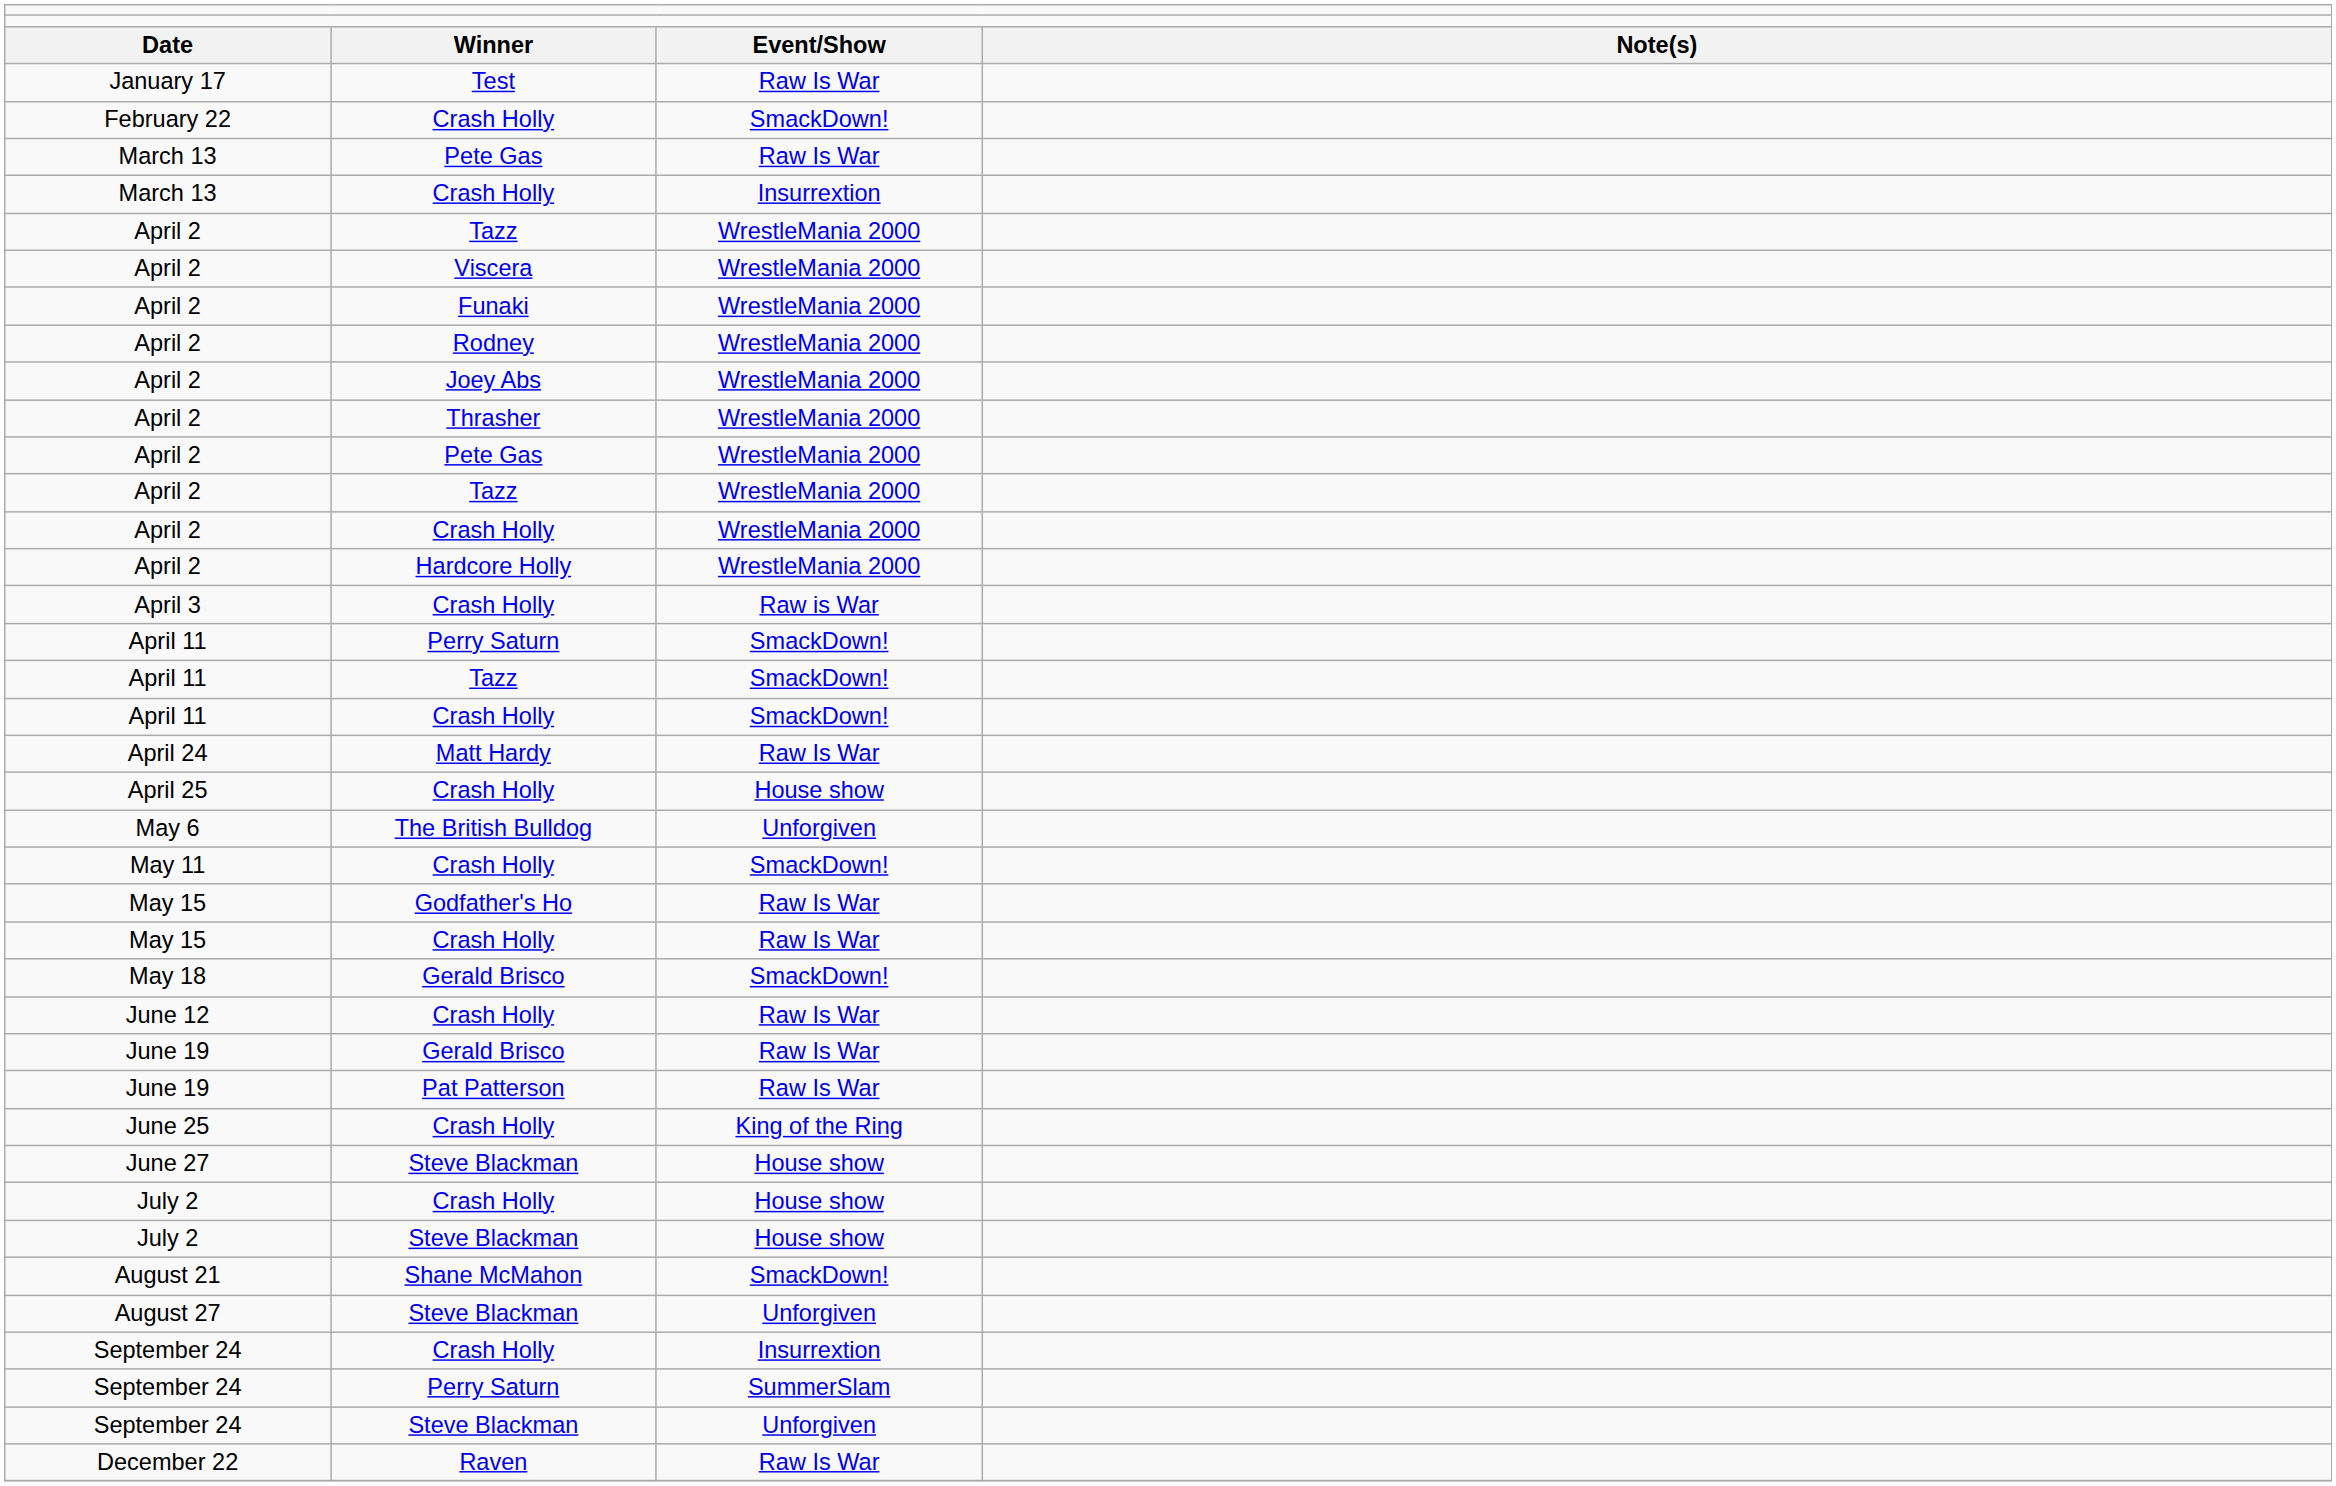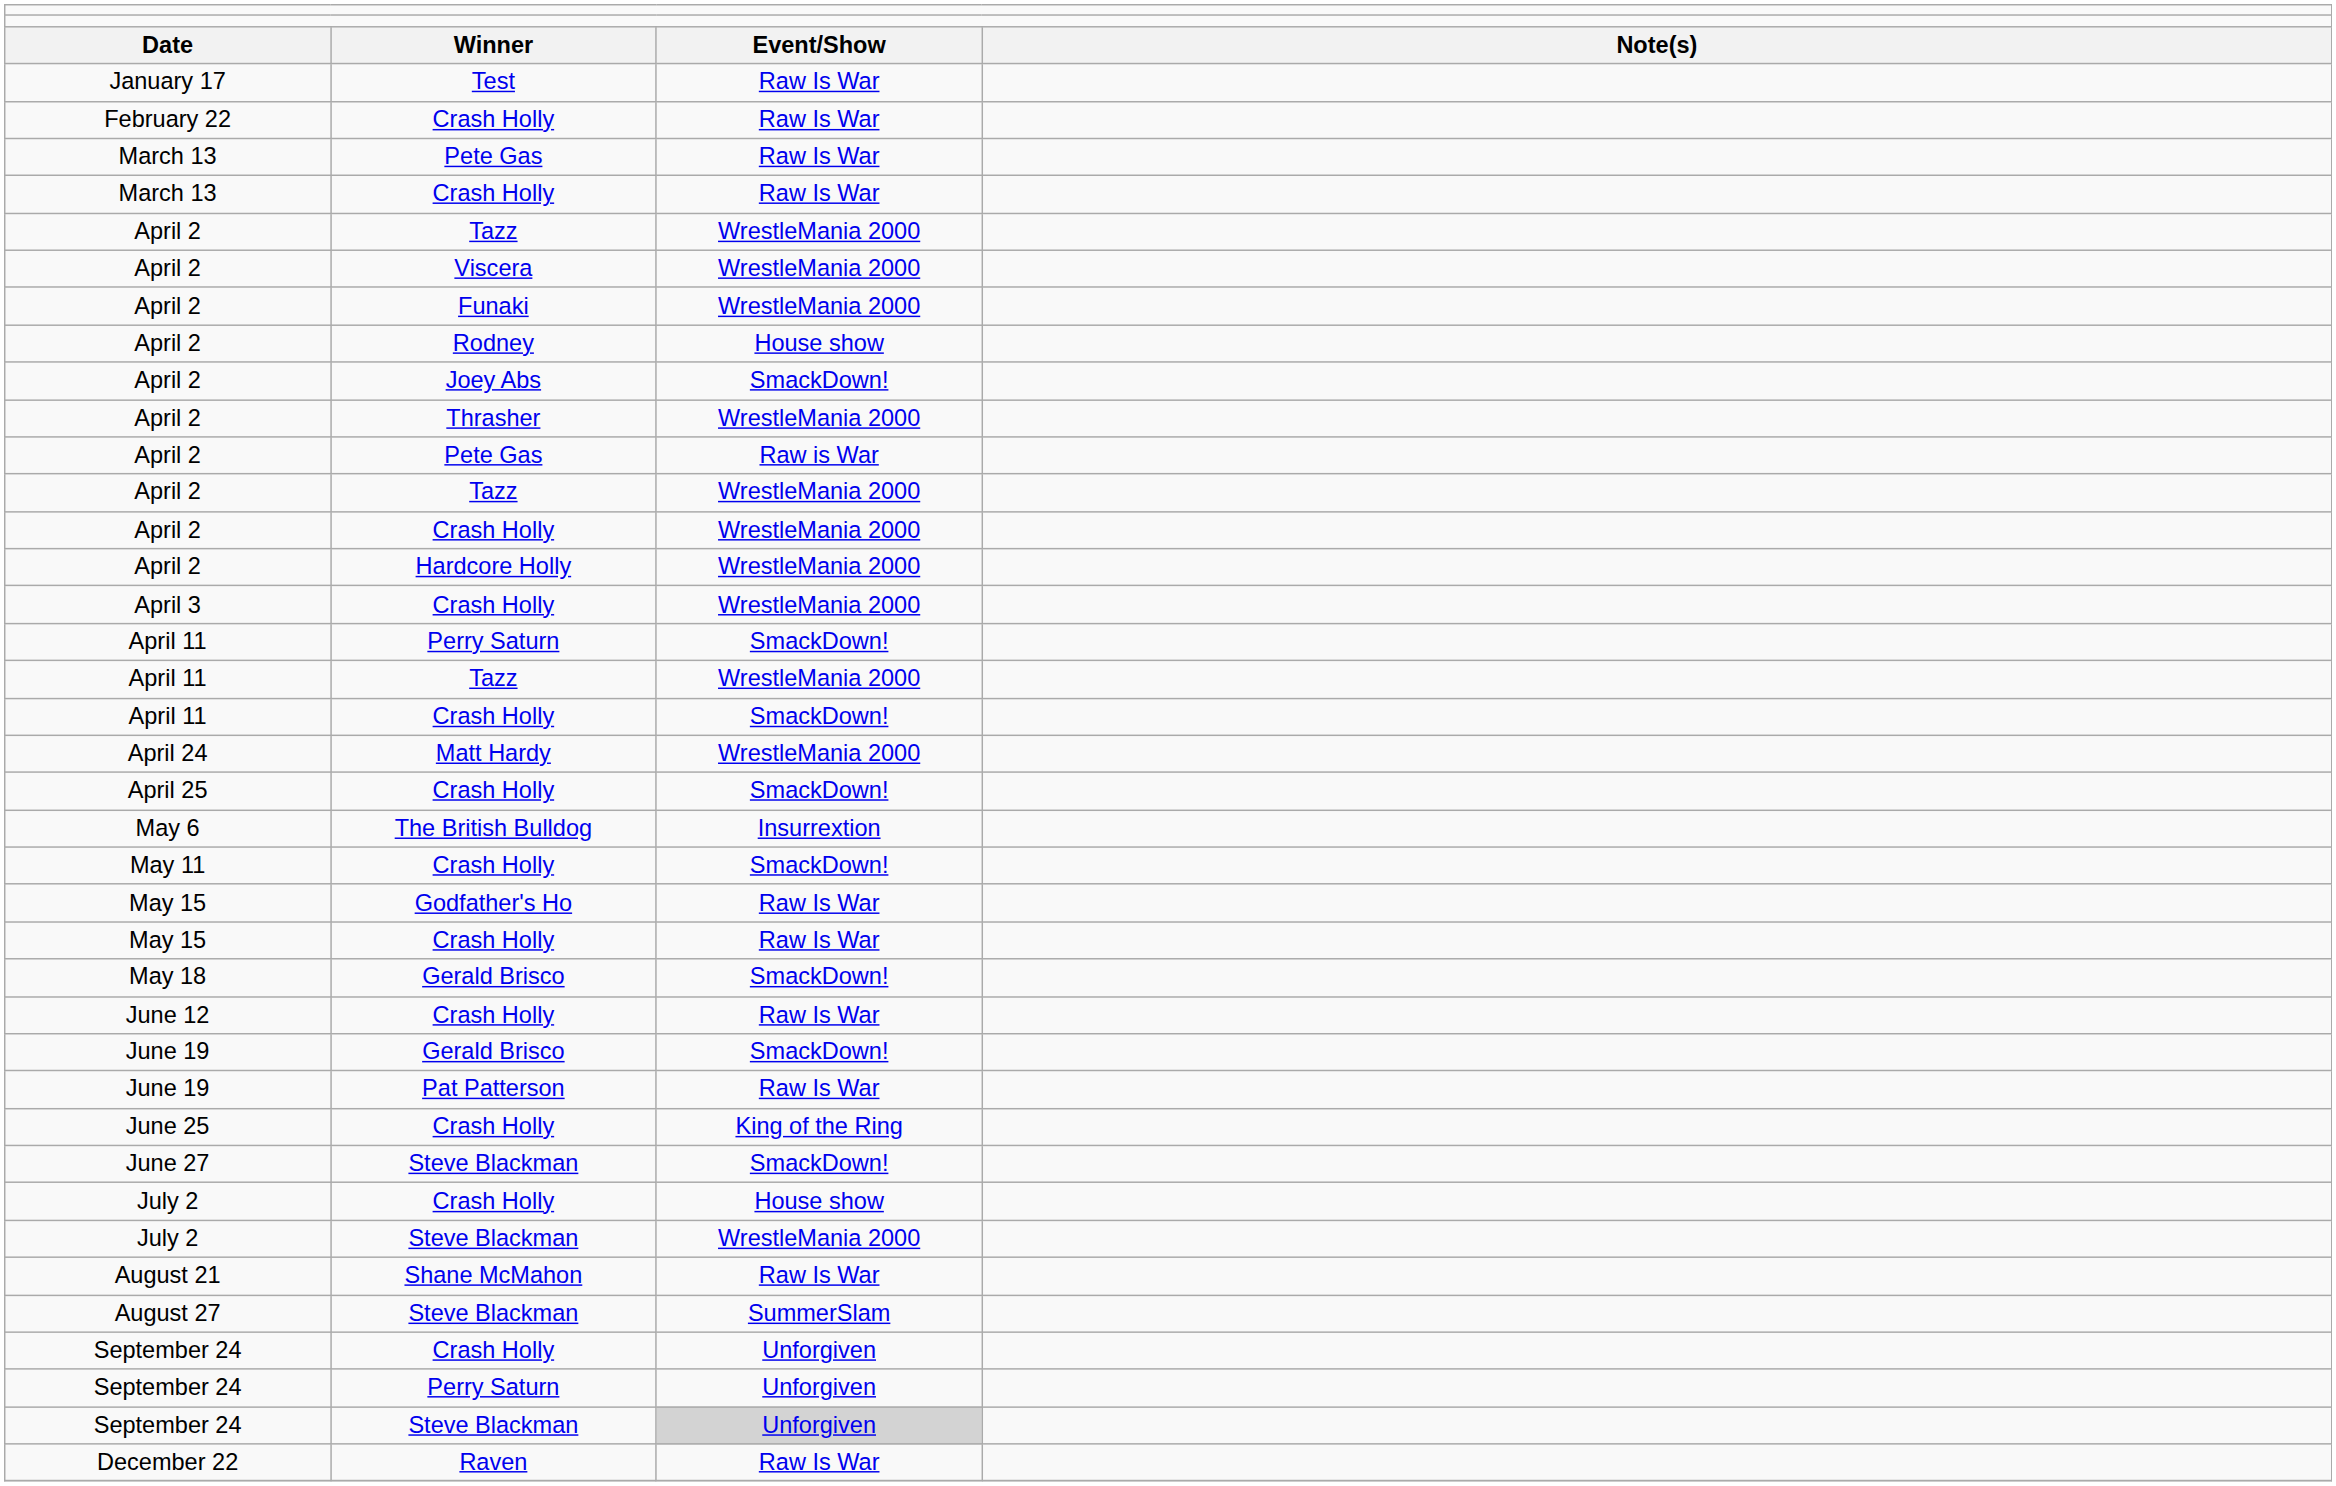 <table class="wikitable" style="text-align:center; width:100%;">
 <tr>
 <td colspan="5"></td>
 </tr>
 <tr>
 <td colspan="5"><strong></strong></td>
 </tr>
 <tr>
 <th width=14%>Date</th>
 <th width=14%>Winner</th>
 <th width=14%>Event/Show</th>
 <th width=58%>Note(s)</th>
 </tr>
 <tr>
 <td>January 17</td>
 <td><a href='#'>Test</a></td>
 <td><a href='#'>Raw Is War</a></td>
 <td align=left></td>
 </tr>
 <tr>
 <td>February 22</td>
 <td><a href='#'>Crash Holly</a></td>
-<td><a href='#'>SmackDown!</a></td>
+<td><a href='#'>Raw Is War</a></td>
 <td align=left></td>
 </tr>
 <tr>
 <td>March 13</td>
 <td><a href='#'>Pete Gas</a></td>
 <td><a href='#'>Raw Is War</a></td>
 <td align=left></td>
 </tr>
 <tr>
 <td>March 13</td>
 <td><a href='#'>Crash Holly</a></td>
-<td><a href='#'>Insurrextion</a></td>
+<td><a href='#'>Raw Is War</a></td>
 <td align=left></td>
 </tr>
 <tr>
 <td>April 2</td>
 <td><a href='#'>Tazz</a></td>
 <td><a href='#'>WrestleMania 2000</a></td>
 <td align=left></td>
 </tr>
 <tr>
 <td>April 2</td>
 <td><a href='#'>Viscera</a></td>
 <td><a href='#'>WrestleMania 2000</a></td>
 <td align=left></td>
 </tr>
 <tr>
 <td>April 2</td>
 <td><a href='#'>Funaki</a></td>
 <td><a href='#'>WrestleMania 2000</a></td>
 <td align=left></td>
 </tr>
 <tr>
 <td>April 2</td>
 <td><a href='#'>Rodney</a></td>
-<td><a href='#'>WrestleMania 2000</a></td>
+<td><a href='#'>House show</a></td>
 <td align=left></td>
 </tr>
 <tr>
 <td>April 2</td>
 <td><a href='#'>Joey Abs</a></td>
-<td><a href='#'>WrestleMania 2000</a></td>
+<td><a href='#'>SmackDown!</a></td>
 <td align=left></td>
 </tr>
 <tr>
 <td>April 2</td>
 <td><a href='#'>Thrasher</a></td>
 <td><a href='#'>WrestleMania 2000</a></td>
 <td align=left></td>
 </tr>
 <tr>
 <td>April 2</td>
 <td><a href='#'>Pete Gas</a></td>
-<td><a href='#'>WrestleMania 2000</a></td>
+<td><a href='#'>Raw is War</a></td>
 <td align=left></td>
 </tr>
 <tr>
 <td>April 2</td>
 <td><a href='#'>Tazz</a></td>
 <td><a href='#'>WrestleMania 2000</a></td>
 <td align=left></td>
 </tr>
 <tr>
 <td>April 2</td>
 <td><a href='#'>Crash Holly</a></td>
 <td><a href='#'>WrestleMania 2000</a></td>
 <td align=left></td>
 </tr>
 <tr>
 <td>April 2</td>
 <td><a href='#'>Hardcore Holly</a></td>
 <td><a href='#'>WrestleMania 2000</a></td>
 <td align=left></td>
 </tr>
 <tr>
 <td>April 3</td>
 <td><a href='#'>Crash Holly</a></td>
-<td><a href='#'>Raw is War</a></td>
+<td><a href='#'>WrestleMania 2000</a></td>
 <td align=left></td>
 </tr>
 <tr>
 <td>April 11</td>
 <td><a href='#'>Perry Saturn</a></td>
 <td><a href='#'>SmackDown!</a></td>
 <td align=left></td>
 </tr>
 <tr>
 <td>April 11</td>
 <td><a href='#'>Tazz</a></td>
-<td><a href='#'>SmackDown!</a></td>
+<td><a href='#'>WrestleMania 2000</a></td>
 <td align=left></td>
 </tr>
 <tr>
 <td>April 11</td>
 <td><a href='#'>Crash Holly</a></td>
 <td><a href='#'>SmackDown!</a></td>
 <td align=left></td>
 </tr>
 <tr>
 <td>April 24</td>
 <td><a href='#'>Matt Hardy</a></td>
-<td><a href='#'>Raw Is War</a></td>
+<td><a href='#'>WrestleMania 2000</a></td>
 <td align=left></td>
 </tr>
 <tr>
 <td>April 25</td>
 <td><a href='#'>Crash Holly</a></td>
-<td><a href='#'>House show</a></td>
+<td><a href='#'>SmackDown!</a></td>
 <td align=left></td>
 </tr>
 <tr>
 <td>May 6</td>
 <td><a href='#'>The British Bulldog</a></td>
-<td><a href='#'>Unforgiven</a></td>
+<td><a href='#'>Insurrextion</a></td>
 <td align=left></td>
 </tr>
 <tr>
 <td>May 11</td>
 <td><a href='#'>Crash Holly</a></td>
 <td><a href='#'>SmackDown!</a></td>
 <td align=left></td>
 </tr>
 <tr>
 <td>May 15</td>
 <td><a href='#'>Godfather's Ho</a></td>
 <td><a href='#'>Raw Is War</a></td>
 <td align=left></td>
 </tr>
 <tr>
 <td>May 15</td>
 <td><a href='#'>Crash Holly</a></td>
 <td><a href='#'>Raw Is War</a></td>
 <td align=left></td>
 </tr>
 <tr>
 <td>May 18</td>
 <td><a href='#'>Gerald Brisco</a></td>
 <td><a href='#'>SmackDown!</a></td>
 <td align=left></td>
 </tr>
 <tr>
 <td>June 12</td>
 <td><a href='#'>Crash Holly</a></td>
 <td><a href='#'>Raw Is War</a></td>
 <td align=left></td>
 </tr>
 <tr>
 <td>June 19</td>
 <td><a href='#'>Gerald Brisco</a></td>
-<td><a href='#'>Raw Is War</a></td>
+<td><a href='#'>SmackDown!</a></td>
 <td align=left></td>
 </tr>
 <tr>
 <td>June 19</td>
 <td><a href='#'>Pat Patterson</a></td>
 <td><a href='#'>Raw Is War</a></td>
 <td align=left></td>
 </tr>
 <tr>
 <td>June 25</td>
 <td><a href='#'>Crash Holly</a></td>
 <td><a href='#'>King of the Ring</a></td>
 <td align=left></td>
 </tr>
 <tr>
 <td>June 27</td>
 <td><a href='#'>Steve Blackman</a></td>
-<td><a href='#'>House show</a></td>
+<td><a href='#'>SmackDown!</a></td>
 <td align=left></td>
 </tr>
 <tr>
 <td>July 2</td>
 <td><a href='#'>Crash Holly</a></td>
 <td><a href='#'>House show</a></td>
 <td align=left></td>
 </tr>
 <tr>
 <td>July 2</td>
 <td><a href='#'>Steve Blackman</a></td>
-<td><a href='#'>House show</a></td>
+<td><a href='#'>WrestleMania 2000</a></td>
 <td align=left></td>
 </tr>
 <tr>
 <td>August 21</td>
 <td><a href='#'>Shane McMahon</a></td>
-<td><a href='#'>SmackDown!</a></td>
+<td><a href='#'>Raw Is War</a></td>
 <td align=left></td>
 </tr>
 <tr>
 <td>August 27</td>
 <td><a href='#'>Steve Blackman</a></td>
+<td><a href='#'>SummerSlam</a></td>
+<td align=left></td>
+</tr>
+<tr>
+<td>September 24</td>
+<td><a href='#'>Crash Holly</a></td>
 <td><a href='#'>Unforgiven</a></td>
 <td align=left></td>
 </tr>
 <tr>
 <td>September 24</td>
-<td><a href='#'>Crash Holly</a></td>
-<td><a href='#'>Insurrextion</a></td>
-<td align=left></td>
-</tr>
-<tr>
-<td>September 24</td>
 <td><a href='#'>Perry Saturn</a></td>
-<td><a href='#'>SummerSlam</a></td>
+<td><a href='#'>Unforgiven</a></td>
 <td align=left></td>
 </tr>
 <tr>
 <td>September 24</td>
 <td><a href='#'>Steve Blackman</a></td>
-<td><a href='#'>Unforgiven</a></td>
+<td style="background: lightgrey;"><a href='#'>Unforgiven</a></td>
 <td align=left></td>
 </tr>
 <tr>
 <td>December 22</td>
 <td><a href='#'>Raven</a></td>
 <td><a href='#'>Raw Is War</a></td>
 <td align=left></td>
 </tr>
 <tr>
 </tr>
 </table>
